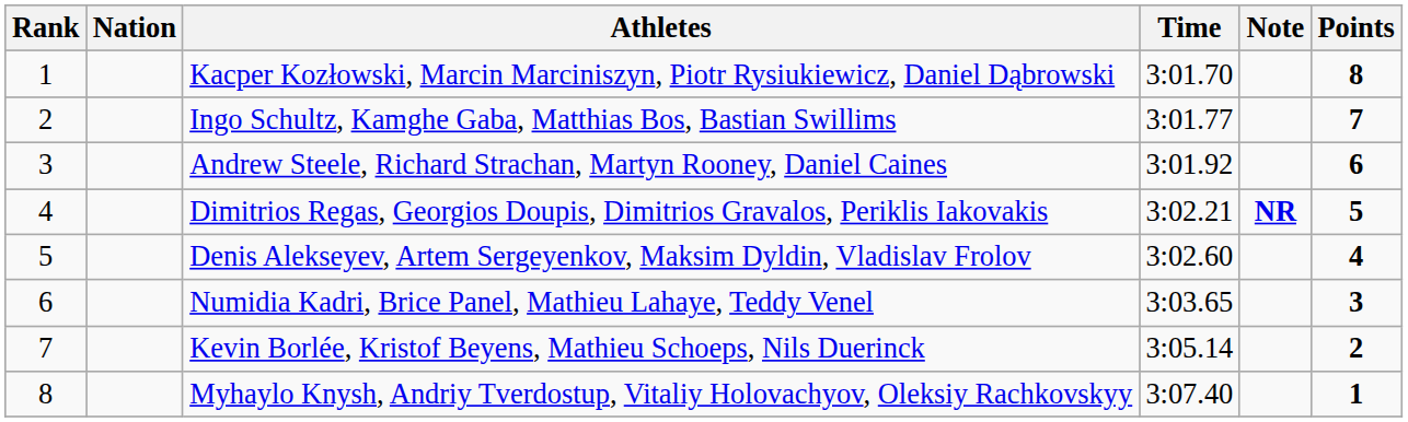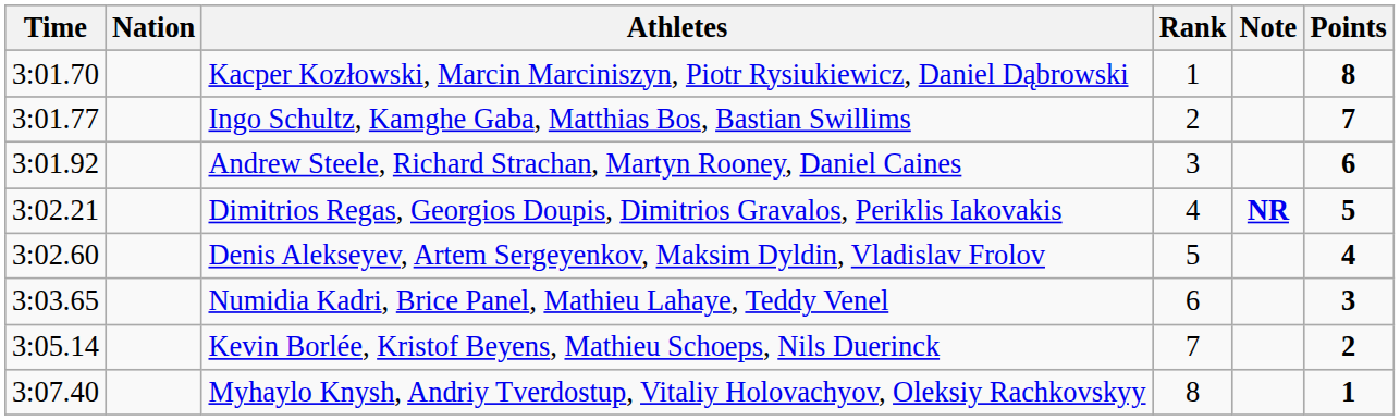 <table class="wikitable sortable" style="text-align:center">
 <tr>
-<th>Rank</th>
+<th>Time</th>
 <th>Nation</th>
 <th>Athletes</th>
-<th>Time</th>
+<th>Rank</th>
 <th>Note</th>
 <th>Points</th>
 </tr>
 <tr>
-<td>1</td>
+<td>3:01.70</td>
 <td align=left></td>
 <td align=left><a href='#'>Kacper Kozłowski</a>, <a href='#'>Marcin Marciniszyn</a>, <a href='#'>Piotr Rysiukiewicz</a>, <a href='#'>Daniel Dąbrowski</a></td>
-<td>3:01.70</td>
+<td>1</td>
 <td></td>
 <td><strong>8</strong></td>
 </tr>
 <tr>
-<td>2</td>
+<td>3:01.77</td>
 <td align=left></td>
 <td align=left><a href='#'>Ingo Schultz</a>, <a href='#'>Kamghe Gaba</a>, <a href='#'>Matthias Bos</a>, <a href='#'>Bastian Swillims</a></td>
-<td>3:01.77</td>
+<td>2</td>
 <td></td>
 <td><strong>7</strong></td>
 </tr>
 <tr>
-<td>3</td>
+<td>3:01.92</td>
 <td align=left></td>
 <td align=left><a href='#'>Andrew Steele</a>, <a href='#'>Richard Strachan</a>, <a href='#'>Martyn Rooney</a>, <a href='#'>Daniel Caines</a></td>
-<td>3:01.92</td>
+<td>3</td>
 <td></td>
 <td><strong>6</strong></td>
 </tr>
 <tr>
-<td>4</td>
+<td>3:02.21</td>
 <td align=left></td>
 <td align=left><a href='#'>Dimitrios Regas</a>, <a href='#'>Georgios Doupis</a>, <a href='#'>Dimitrios Gravalos</a>, <a href='#'>Periklis Iakovakis</a></td>
-<td>3:02.21</td>
+<td>4</td>
 <td><strong><a href='#'>NR</a></strong></td>
 <td><strong>5</strong></td>
 </tr>
 <tr>
-<td>5</td>
+<td>3:02.60</td>
 <td align=left></td>
 <td align=left><a href='#'>Denis Alekseyev</a>, <a href='#'>Artem Sergeyenkov</a>, <a href='#'>Maksim Dyldin</a>, <a href='#'>Vladislav Frolov</a></td>
-<td>3:02.60</td>
+<td>5</td>
 <td></td>
 <td><strong>4</strong></td>
 </tr>
 <tr>
-<td>6</td>
+<td>3:03.65</td>
 <td align=left></td>
 <td align=left><a href='#'>Numidia Kadri</a>, <a href='#'>Brice Panel</a>, <a href='#'>Mathieu Lahaye</a>, <a href='#'>Teddy Venel</a></td>
-<td>3:03.65</td>
+<td>6</td>
 <td></td>
 <td><strong>3</strong></td>
 </tr>
 <tr>
-<td>7</td>
+<td>3:05.14</td>
 <td align=left></td>
 <td align=left><a href='#'>Kevin Borlée</a>, <a href='#'>Kristof Beyens</a>, <a href='#'>Mathieu Schoeps</a>, <a href='#'>Nils Duerinck</a></td>
-<td>3:05.14</td>
+<td>7</td>
 <td></td>
 <td><strong>2</strong></td>
 </tr>
 <tr>
-<td>8</td>
+<td>3:07.40</td>
 <td align=left></td>
 <td align=left><a href='#'>Myhaylo Knysh</a>, <a href='#'>Andriy Tverdostup</a>, <a href='#'>Vitaliy Holovachyov</a>, <a href='#'>Oleksiy Rachkovskyy</a></td>
-<td>3:07.40</td>
+<td>8</td>
 <td></td>
 <td><strong>1</strong></td>
 </tr>
 </table>
